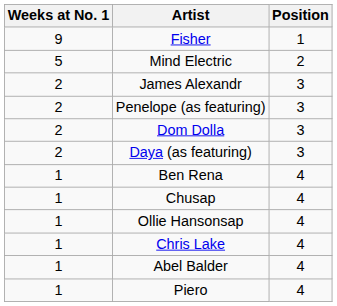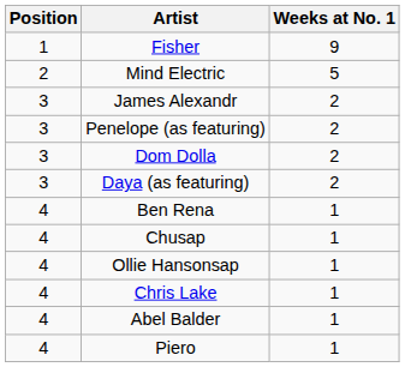 <table class="wikitable">
 <tr>
+<th style="text-align: center;">Position</th>
+<th style="text-align: center;">Artist</th>
 <th style="text-align: center;">Weeks at No. 1</th>
-<th style="text-align: center;">Artist</th>
-<th style="text-align: center;">Position</th>
 </tr>
 <tr>
+<td style="text-align: center;">1</td>
+<td style="text-align:center;"><a href='#'>Fisher</a></td>
 <td style="text-align: center;">9</td>
-<td style="text-align:center;"><a href='#'>Fisher</a></td>
+</tr>
+<tr>
+<td style="text-align: center;">2</td>
+<td style="text-align:center;">Mind Electric</td>
+<td style="text-align: center;">5</td>
+</tr>
+<tr>
+<td style="text-align: center;">3</td>
+<td style="text-align:center;">James Alexandr</td>
+<td style="text-align: center;">2</td>
+</tr>
+<tr>
+<td style="text-align: center;">3</td>
+<td style="text-align:center;">Penelope (as featuring)</td>
+<td style="text-align: center;">2</td>
+</tr>
+<tr>
+<td style="text-align: center;">3</td>
+<td style="text-align:center;"><a href='#'>Dom Dolla</a></td>
+<td style="text-align: center;">2</td>
+</tr>
+<tr>
+<td style="text-align: center;">3</td>
+<td style="text-align:center;"><a href='#'>Daya</a> (as featuring)</td>
+<td style="text-align: center;">2</td>
+</tr>
+<tr>
+<td style="text-align: center;">4</td>
+<td style="text-align:center;">Ben Rena</td>
 <td style="text-align: center;">1</td>
 </tr>
 <tr>
-<td style="text-align: center;">5</td>
-<td style="text-align:center;">Mind Electric</td>
-<td style="text-align: center;">2</td>
+<td style="text-align: center;">4</td>
+<td style="text-align:center;">Chusap</td>
+<td style="text-align: center;">1</td>
 </tr>
 <tr>
-<td style="text-align: center;">2</td>
-<td style="text-align:center;">James Alexandr</td>
-<td style="text-align: center;">3</td>
+<td style="text-align: center;">4</td>
+<td style="text-align:center;">Ollie Hansonsap</td>
+<td style="text-align: center;">1</td>
 </tr>
 <tr>
-<td style="text-align: center;">2</td>
-<td style="text-align:center;">Penelope (as featuring)</td>
-<td style="text-align: center;">3</td>
+<td style="text-align: center;">4</td>
+<td style="text-align:center;"><a href='#'>Chris Lake</a></td>
+<td style="text-align: center;">1</td>
 </tr>
 <tr>
-<td style="text-align: center;">2</td>
-<td style="text-align:center;"><a href='#'>Dom Dolla</a></td>
-<td style="text-align: center;">3</td>
+<td style="text-align: center;">4</td>
+<td style="text-align:center;">Abel Balder</td>
+<td style="text-align: center;">1</td>
 </tr>
 <tr>
-<td style="text-align: center;">2</td>
-<td style="text-align:center;"><a href='#'>Daya</a> (as featuring)</td>
-<td style="text-align: center;">3</td>
-</tr>
-<tr>
+<td style="text-align: center;">4</td>
+<td style="text-align:center;">Piero</td>
 <td style="text-align: center;">1</td>
-<td style="text-align:center;">Ben Rena</td>
-<td style="text-align: center;">4</td>
-</tr>
-<tr>
-<td style="text-align: center;">1</td>
-<td style="text-align:center;">Chusap</td>
-<td style="text-align: center;">4</td>
-</tr>
-<tr>
-<td style="text-align: center;">1</td>
-<td style="text-align:center;">Ollie Hansonsap</td>
-<td style="text-align: center;">4</td>
-</tr>
-<tr>
-<td style="text-align: center;">1</td>
-<td style="text-align:center;"><a href='#'>Chris Lake</a></td>
-<td style="text-align: center;">4</td>
-</tr>
-<tr>
-<td style="text-align: center;">1</td>
-<td style="text-align:center;">Abel Balder</td>
-<td style="text-align: center;">4</td>
-</tr>
-<tr>
-<td style="text-align: center;">1</td>
-<td style="text-align:center;">Piero</td>
-<td style="text-align: center;">4</td>
 </tr>
 </table>
